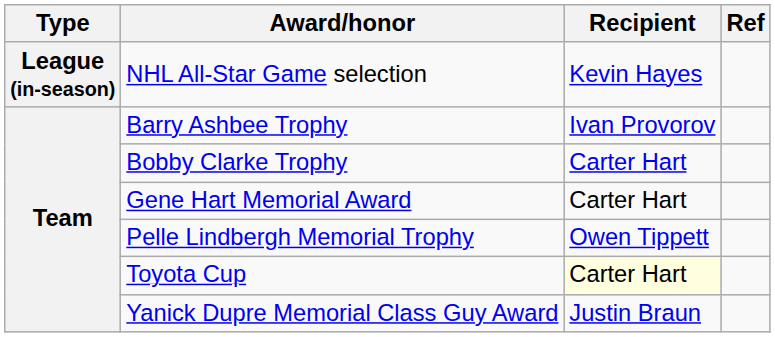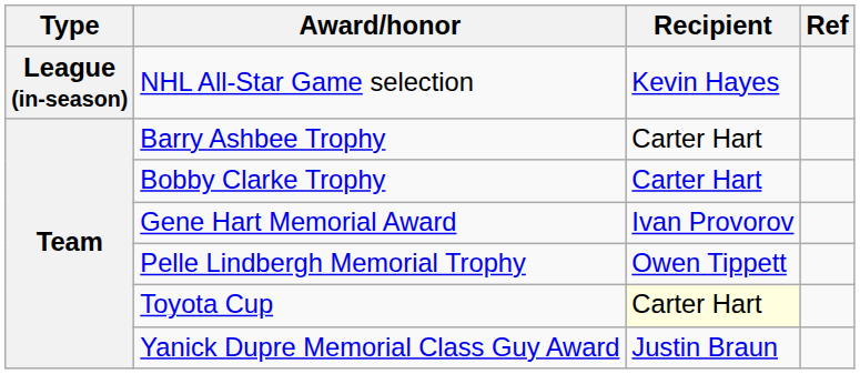 <table class="wikitable">
 <tr>
 <th scope="col">Type</th>
 <th scope="col">Award/honor</th>
 <th scope="col">Recipient</th>
 <th scope="col">Ref</th>
 </tr>
 <tr>
 <th scope="row">League<br><small>(in-season)</small></th>
 <td><a href='#'>NHL All-Star Game</a> selection</td>
 <td><a href='#'>Kevin Hayes</a></td>
 <td></td>
 </tr>
 <tr>
 <th scope="row" rowspan="6">Team</th>
 <td><a href='#'>Barry Ashbee Trophy</a></td>
-<td><a href='#'>Ivan Provorov</a></td>
+<td>Carter Hart</td>
 <td></td>
 </tr>
 <tr>
 <td><a href='#'>Bobby Clarke Trophy</a></td>
 <td><a href='#'>Carter Hart</a></td>
 <td></td>
 </tr>
 <tr>
 <td><a href='#'>Gene Hart Memorial Award</a></td>
-<td>Carter Hart</td>
+<td><a href='#'>Ivan Provorov</a></td>
 <td></td>
 </tr>
 <tr>
 <td><a href='#'>Pelle Lindbergh Memorial Trophy</a></td>
 <td><a href='#'>Owen Tippett</a></td>
 <td></td>
 </tr>
 <tr>
 <td><a href='#'>Toyota Cup</a></td>
 <td style="background: lightyellow;">Carter Hart</td>
 <td></td>
 </tr>
 <tr>
 <td><a href='#'>Yanick Dupre Memorial Class Guy Award</a></td>
 <td><a href='#'>Justin Braun</a></td>
 <td></td>
 </tr>
 </table>
